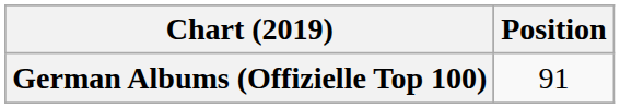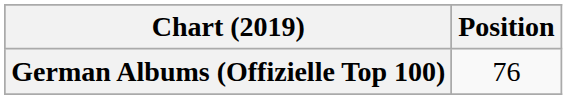 <table class="wikitable plainrowheaders" style="text-align:center">
 <tr>
 <th scope="col">Chart (2019)</th>
 <th scope="col">Position</th>
 </tr>
 <tr>
 <th scope="row">German Albums (Offizielle Top 100)</th>
-<td>91</td>
+<td>76</td>
 </tr>
 </table>
